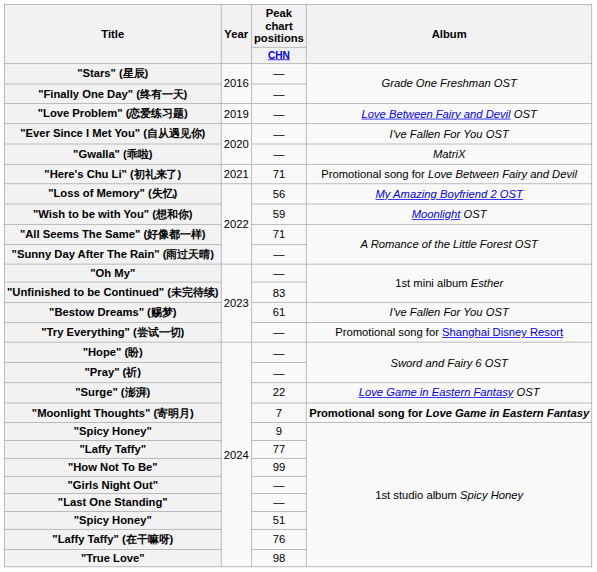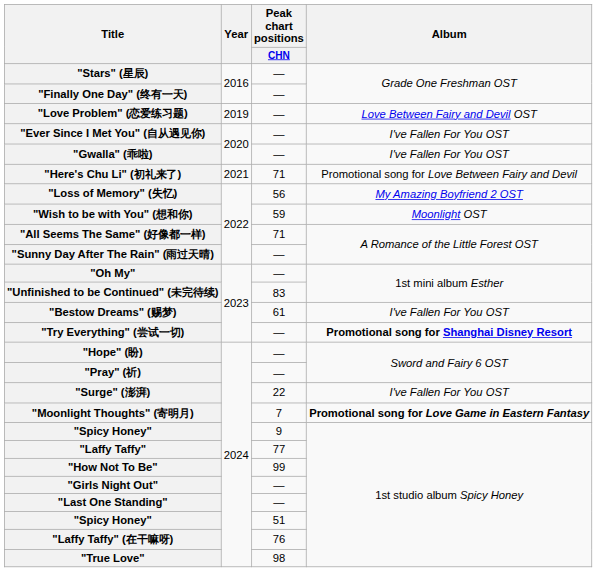 <table class="wikitable plainrowheaders" style="text-align:center; font-size:90%">
 <tr>
 <th rowspan="2" scope="col">Title</th>
 <th rowspan="2" scope="col">Year</th>
 <th>Peak chart positions</th>
 <th rowspan="2" scope="col">Album</th>
 </tr>
 <tr>
 <th scope="col" style="width:3em;font-size:90%;"><a href='#'>CHN</a><br></th>
 </tr>
 <tr>
 <th scope="row">"Stars" (星辰)</th>
 <td rowspan=2>2016</td>
 <td>—</td>
 <td rowspan=2><em>Grade One Freshman OST</em></td>
 </tr>
 <tr>
 <th scope="row">"Finally One Day" (终有一天)</th>
 <td>—</td>
 </tr>
 <tr>
 <th scope="row">"Love Problem" (恋爱练习题)</th>
 <td>2019</td>
 <td>—</td>
 <td><em><a href='#'>Love Between Fairy and Devil</a> OST</em></td>
 </tr>
 <tr>
 <th scope="row">"Ever Since I Met You" (自从遇见你)</th>
 <td rowspan=2>2020</td>
 <td>—</td>
 <td><em>I've Fallen For You OST</em></td>
 </tr>
 <tr>
 <th scope="row">"Gwalla" (乖啦)</th>
 <td>—</td>
-<td><em>MatriX</em></td>
+<td><em>I've Fallen For You OST</em></td>
 </tr>
 <tr>
 <th scope="row">"Here's Chu Li" (初礼来了)</th>
 <td>2021</td>
 <td>71</td>
 <td>Promotional song for <em>Love Between Fairy and Devil</em></td>
 </tr>
 <tr>
 <th scope="row">"Loss of Memory" (失忆)</th>
 <td rowspan=4>2022</td>
 <td>56</td>
 <td><em><a href='#'>My Amazing Boyfriend 2 OST</a></em></td>
 </tr>
 <tr>
 <th scope="row">"Wish to be with You" (想和你) <br></th>
 <td>59</td>
 <td><em><a href='#'>Moonlight</a> OST</em></td>
 </tr>
 <tr>
 <th scope="row">"All Seems The Same" (好像都一样)</th>
 <td>71</td>
 <td rowspan=2><em>A Romance of the Little Forest OST</em></td>
 </tr>
 <tr>
 <th scope="row">"Sunny Day After The Rain" (雨过天晴)</th>
 <td>—</td>
 </tr>
 <tr>
 <th scope="row">"Oh My"</th>
 <td rowspan=4>2023</td>
 <td>—</td>
 <td rowspan=2>1st mini album <em>Esther</em></td>
 </tr>
 <tr>
 <th scope="row">"Unfinished to be Continued" (未完待续)</th>
 <td>83</td>
 </tr>
 <tr>
 <th scope="row">"Bestow Dreams" (赐梦)</th>
 <td>61</td>
 <td><em>I've Fallen For You OST</em></td>
 </tr>
 <tr>
 <th scope="row">"Try Everything" (尝试一切) <br></th>
 <td>—</td>
-<td>Promotional song for <a href='#'>Shanghai Disney Resort</a></td>
+<td><strong>Promotional song for <a href='#'>Shanghai Disney Resort</a></strong></td>
 </tr>
 <tr>
 <th scope="row">"Hope" (盼)</th>
 <td rowspan=12>2024</td>
 <td>—</td>
 <td rowspan=2><em>Sword and Fairy 6 OST</em></td>
 </tr>
 <tr>
 <th scope="row">"Pray" (祈)</th>
 <td>—</td>
 </tr>
 <tr>
 <th scope="row">"Surge" (澎湃)</th>
 <td>22</td>
-<td><em><a href='#'>Love Game in Eastern Fantasy</a> OST</em></td>
+<td><em>I've Fallen For You OST</em></td>
 </tr>
 <tr>
 <th scope="row">"Moonlight Thoughts" (寄明月)<br></th>
 <td>7</td>
 <td><strong>Promotional song for <em>Love Game in Eastern Fantasy</em></strong></td>
 </tr>
 <tr>
 <th scope="row">"Spicy Honey"</th>
 <td>9</td>
 <td rowspan=8>1st studio album <em>Spicy Honey</em></td>
 </tr>
 <tr>
 <th scope="row">"Laffy Taffy"</th>
 <td>77</td>
 </tr>
 <tr>
 <th scope="row">"How Not To Be"</th>
 <td>99</td>
 </tr>
 <tr>
 <th scope="row">"Girls Night Out"</th>
 <td>—</td>
 </tr>
 <tr>
 <th scope="row">"Last One Standing"</th>
 <td>—</td>
 </tr>
 <tr>
 <th scope="row">"Spicy Honey" <br></th>
 <td>51</td>
 </tr>
 <tr>
 <th scope="row">"Laffy Taffy" (在干嘛呀)<br></th>
 <td>76</td>
 </tr>
 <tr>
 <th scope="row">"True Love"</th>
 <td>98</td>
 </tr>
 </table>
